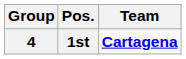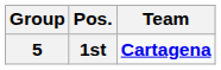 <table class="wikitable">
 <tr>
 <th>Group</th>
 <th>Pos.</th>
 <th>Team</th>
 </tr>
 <tr>
-<th>4</th>
+<th>5</th>
 <th>1st</th>
 <td><strong><a href='#'>Cartagena</a></strong></td>
 </tr>
 </table>
